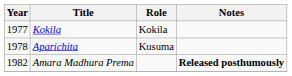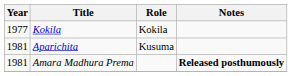 <table class="wikitable sortable">
 <tr>
 <th>Year</th>
 <th>Title</th>
 <th>Role</th>
 <th class="unsortable">Notes</th>
 </tr>
 <tr>
 <td>1977</td>
 <td><em><a href='#'>Kokila</a></em></td>
 <td>Kokila</td>
 <td></td>
 </tr>
 <tr>
-<td>1978</td>
+<td>1981</td>
 <td><em><a href='#'>Aparichita</a></em></td>
 <td>Kusuma</td>
 <td></td>
 </tr>
 <tr>
-<td>1982</td>
+<td>1981</td>
 <td><em>Amara Madhura Prema</em></td>
 <td></td>
 <td><strong>Released posthumously</strong></td>
 </tr>
 <tr>
 </tr>
 </table>
